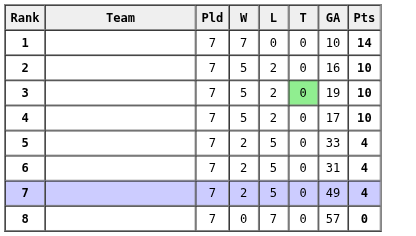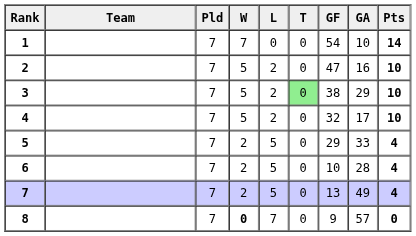 <table border=1 cellpadding=5 cellspacing=0>
 <tr>
 <th bgcolor="#efefef" width="20">Rank</th>
 <th bgcolor="#efefef" width="150">Team</th>
 <th bgcolor="#efefef" width="20">Pld</th>
 <th bgcolor="#efefef" width="20">W</th>
 <th bgcolor="#efefef" width="20">L</th>
 <th bgcolor="#efefef" width="20">T</th>
+<th bgcolor="#efefef" width="20">GF</th>
 <th bgcolor="#efefef" width="20">GA</th>
 <th bgcolor="#efefef" width="20">Pts</th>
 </tr>
 <tr align=center>
 <td><strong>1</strong></td>
 <td align=left></td>
 <td>7</td>
 <td>7</td>
 <td>0</td>
 <td>0</td>
+<td>54</td>
 <td>10</td>
 <td><strong>14</strong></td>
 </tr>
 <tr align=center>
 <td><strong>2</strong></td>
 <td align=left></td>
 <td>7</td>
 <td>5</td>
 <td>2</td>
 <td>0</td>
+<td>47</td>
 <td>16</td>
 <td><strong>10</strong></td>
 </tr>
 <tr align=center>
 <td><strong>3</strong></td>
 <td align=left></td>
 <td>7</td>
 <td>5</td>
 <td>2</td>
 <td style="background: lightgreen;">0</td>
-<td>19</td>
+<td>38</td>
+<td>29</td>
 <td><strong>10</strong></td>
 </tr>
 <tr align=center>
 <td><strong>4</strong></td>
 <td align=left></td>
 <td>7</td>
 <td>5</td>
 <td>2</td>
 <td>0</td>
+<td>32</td>
 <td>17</td>
 <td><strong>10</strong></td>
 </tr>
 <tr align=center>
 <td><strong>5</strong></td>
 <td align=left></td>
 <td>7</td>
 <td>2</td>
 <td>5</td>
 <td>0</td>
+<td>29</td>
 <td>33</td>
 <td><strong>4</strong></td>
 </tr>
 <tr align=center>
 <td><strong>6</strong></td>
 <td align=left></td>
 <td>7</td>
 <td>2</td>
 <td>5</td>
 <td>0</td>
-<td>31</td>
+<td>10</td>
+<td>28</td>
 <td><strong>4</strong></td>
 </tr>
 <tr align=center bgcolor="ccccff">
 <td><strong>7</strong></td>
 <td align=left></td>
 <td>7</td>
 <td>2</td>
 <td>5</td>
 <td>0</td>
+<td>13</td>
 <td>49</td>
 <td><strong>4</strong></td>
 </tr>
 <tr align=center>
 <td><strong>8</strong></td>
 <td align=left></td>
 <td>7</td>
-<td>0</td>
+<td><strong>0</strong></td>
 <td>7</td>
 <td>0</td>
+<td>9</td>
 <td>57</td>
 <td><strong>0</strong></td>
 </tr>
 </table>
